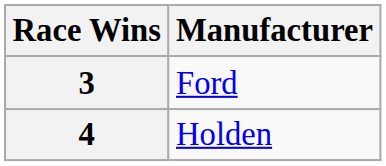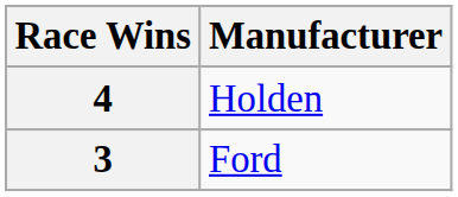 <table class="wikitable plainrowheaders">
 <tr>
 <th>Race Wins</th>
 <th>Manufacturer</th>
 </tr>
 <tr>
+<th>4</th>
+<td><a href='#'>Holden</a></td>
+</tr>
+<tr>
 <th>3</th>
 <td><a href='#'>Ford</a></td>
 </tr>
-<tr>
-<th>4</th>
-<td><a href='#'>Holden</a></td>
-</tr>
 </table>
